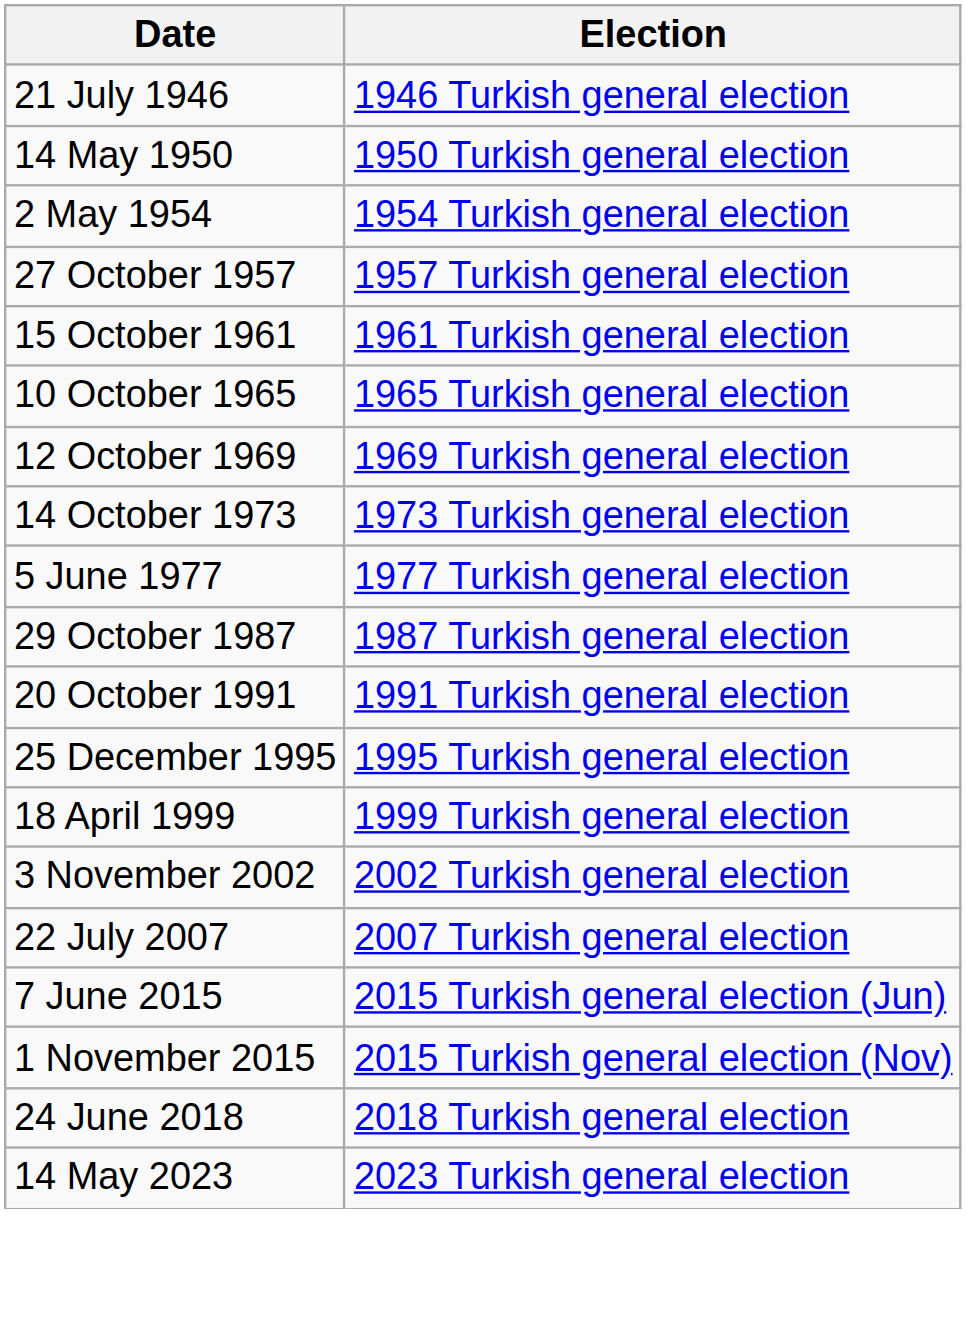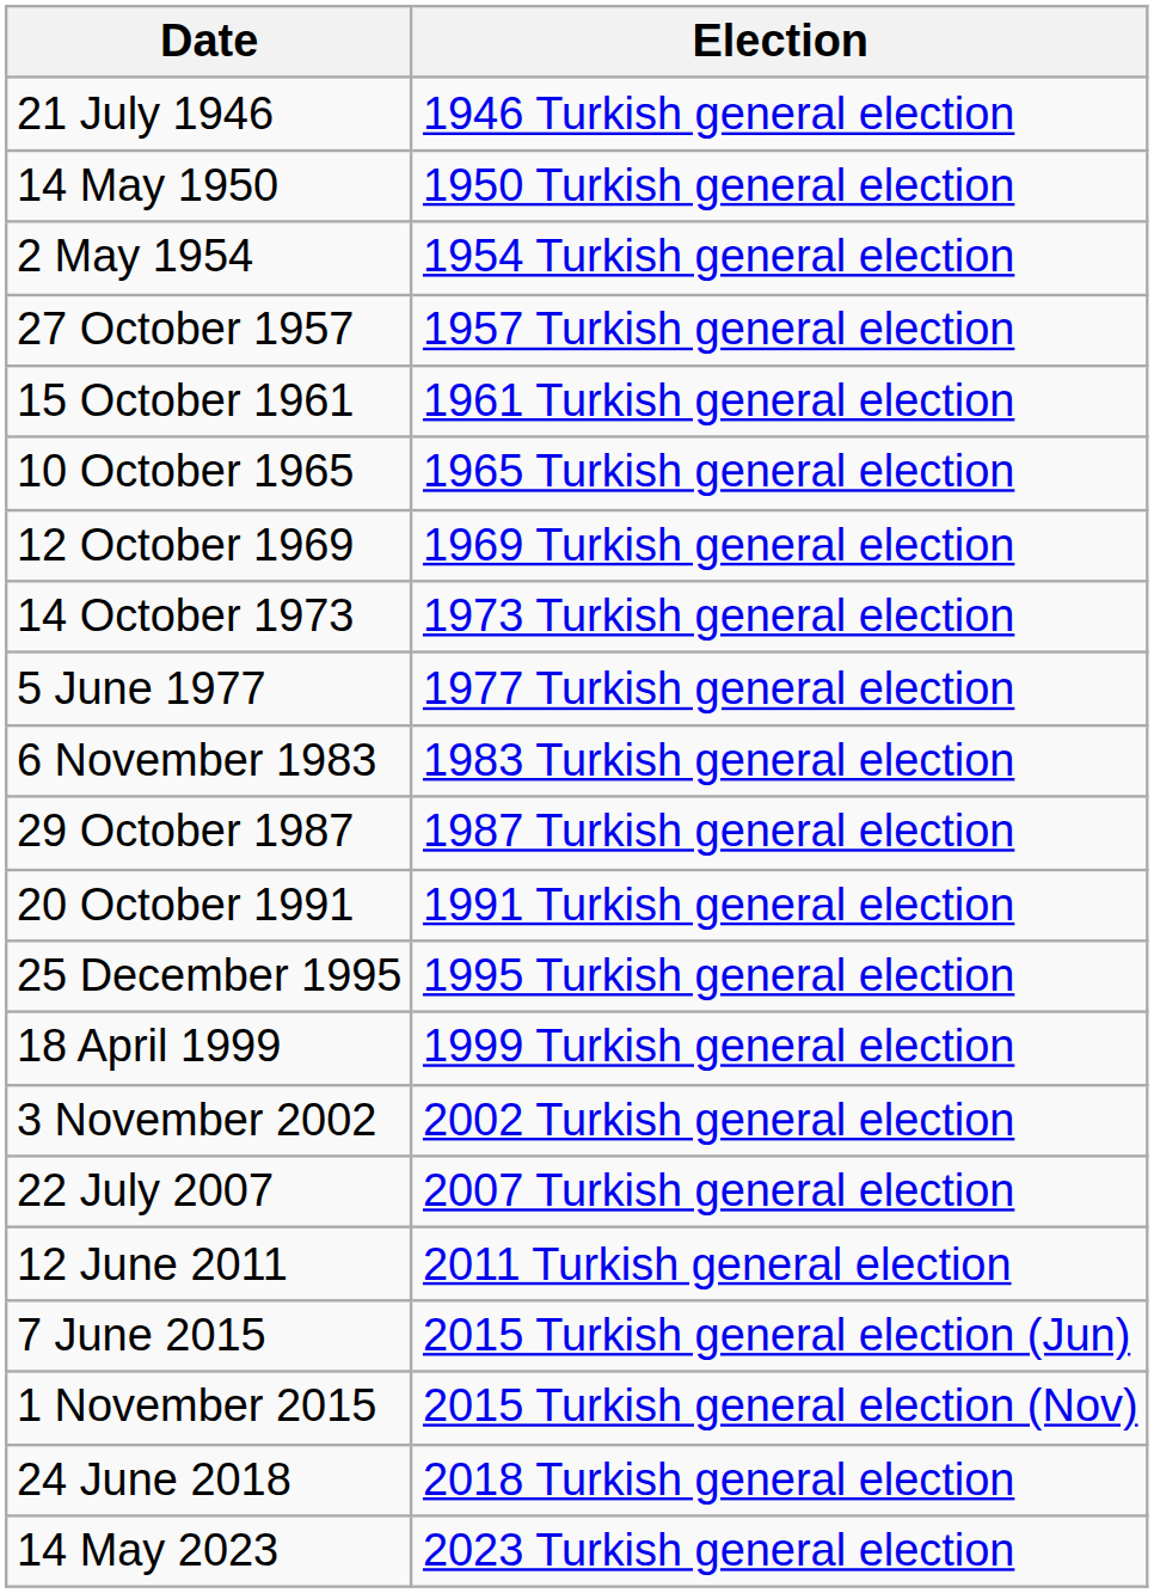 <table class="wikitable">
 <tr>
 <th>Date</th>
 <th>Election</th>
 </tr>
 <tr>
 <td>21 July 1946</td>
 <td><a href='#'>1946 Turkish general election</a></td>
 </tr>
 <tr>
 <td>14 May 1950</td>
 <td><a href='#'>1950 Turkish general election</a></td>
 </tr>
 <tr>
 <td>2 May 1954</td>
 <td><a href='#'>1954 Turkish general election</a></td>
 </tr>
 <tr>
 <td>27 October 1957</td>
 <td><a href='#'>1957 Turkish general election</a></td>
 </tr>
 <tr>
 <td>15 October 1961</td>
 <td><a href='#'>1961 Turkish general election</a></td>
 </tr>
 <tr>
 <td>10 October 1965</td>
 <td><a href='#'>1965 Turkish general election</a></td>
 </tr>
 <tr>
 <td>12 October 1969</td>
 <td><a href='#'>1969 Turkish general election</a></td>
 </tr>
 <tr>
 <td>14 October 1973</td>
 <td><a href='#'>1973 Turkish general election</a></td>
 </tr>
 <tr>
 <td>5 June  1977</td>
 <td><a href='#'>1977 Turkish general election</a></td>
 </tr>
 <tr>
+<td>6 November 1983</td>
+<td><a href='#'>1983 Turkish general election</a></td>
+</tr>
+<tr>
 <td>29 October 1987</td>
 <td><a href='#'>1987 Turkish general election</a></td>
 </tr>
 <tr>
 <td>20 October 1991</td>
 <td><a href='#'>1991 Turkish general election</a></td>
 </tr>
 <tr>
 <td>25 December 1995</td>
 <td><a href='#'>1995 Turkish general election</a></td>
 </tr>
 <tr>
 <td>18 April 1999</td>
 <td><a href='#'>1999 Turkish general election</a></td>
 </tr>
 <tr>
 <td>3 November 2002</td>
 <td><a href='#'>2002 Turkish general election</a></td>
 </tr>
 <tr>
 <td>22 July 2007</td>
 <td><a href='#'>2007 Turkish general election</a></td>
 </tr>
 <tr>
+<td>12 June 2011</td>
+<td><a href='#'>2011 Turkish general election</a></td>
+</tr>
+<tr>
 <td>7 June 2015</td>
 <td><a href='#'>2015 Turkish general election (Jun)</a></td>
 </tr>
 <tr>
 <td>1 November 2015</td>
 <td><a href='#'>2015 Turkish general election (Nov)</a></td>
 </tr>
 <tr>
 <td>24 June 2018</td>
 <td><a href='#'>2018 Turkish general election</a></td>
 </tr>
 <tr>
 <td>14 May 2023</td>
 <td><a href='#'>2023 Turkish general election</a></td>
 </tr>
 </table>
